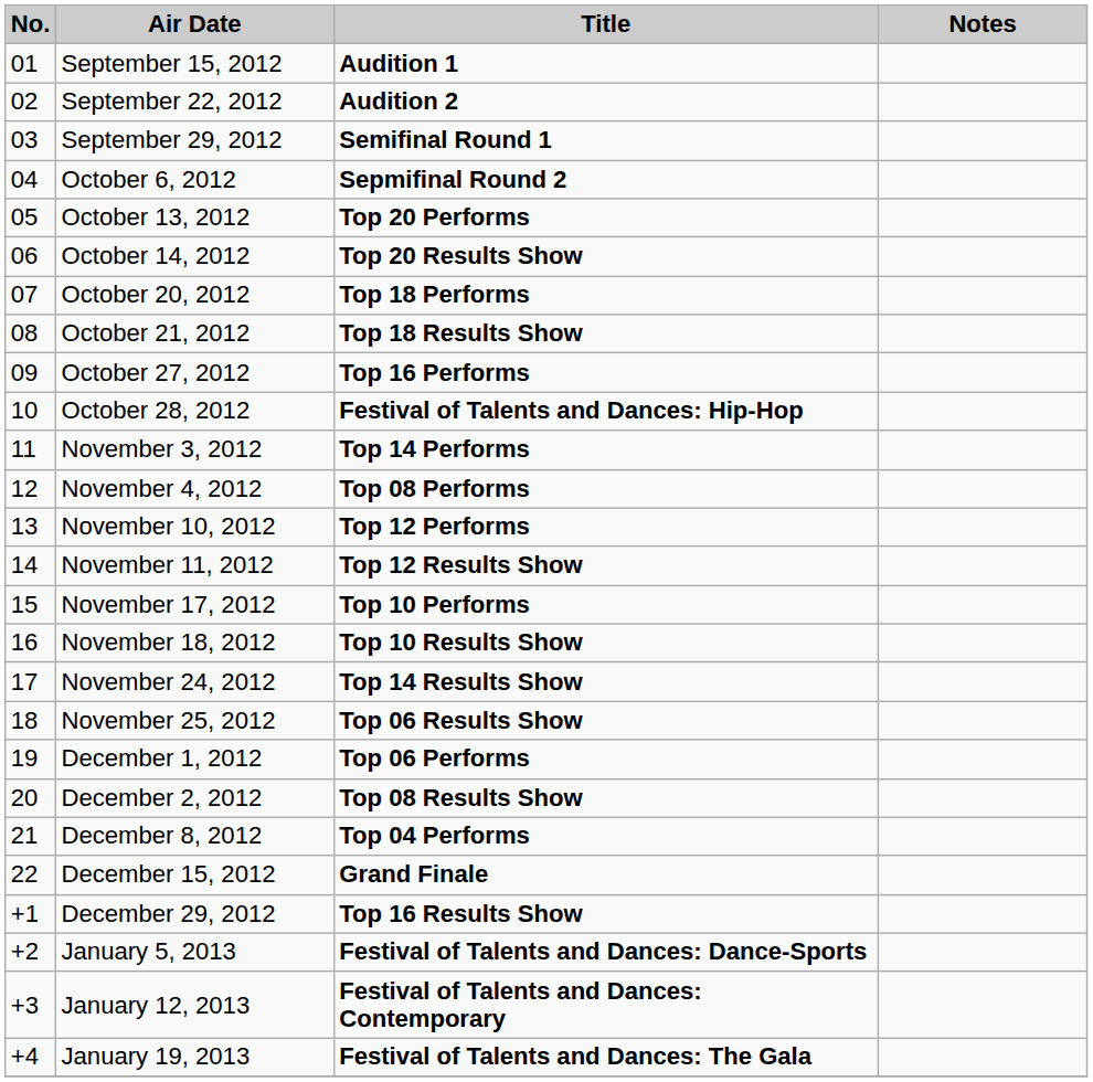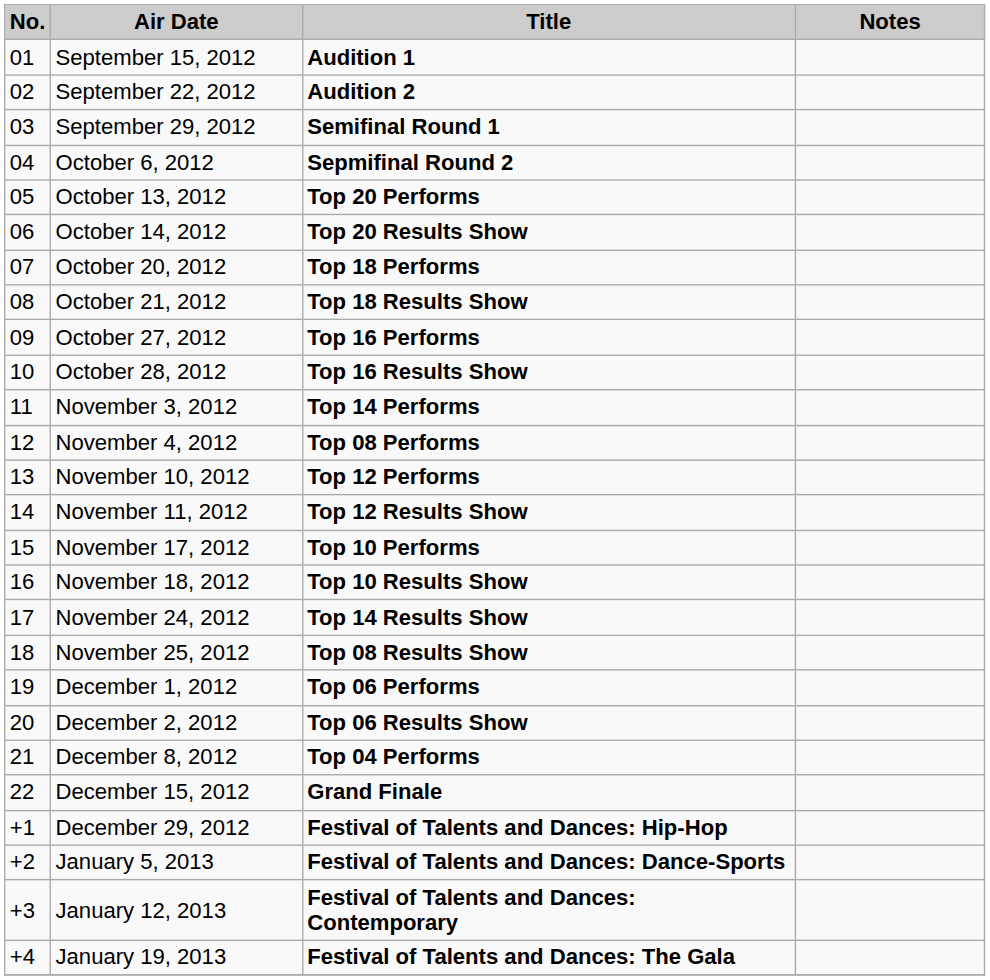 <table class="wikitable" border="1">
 <tr>
 <td bgcolor="#CCCCCC"   align="center" width="15"><strong>No.</strong></td>
 <td bgcolor="#CCCCCC" align="center" width="175"><strong>Air Date</strong></td>
 <td bgcolor="#CCCCCC" align="center" width="350"><strong>Title</strong></td>
 <td bgcolor="#CCCCCC" align="center" width="130"><strong>Notes</strong></td>
 </tr>
 <tr>
 <td>01</td>
 <td>September 15, 2012</td>
 <td><strong>Audition 1</strong></td>
 <td></td>
 </tr>
 <tr>
 <td>02</td>
 <td>September 22, 2012</td>
 <td><strong>Audition 2</strong></td>
 <td></td>
 </tr>
 <tr>
 <td>03</td>
 <td>September 29, 2012</td>
 <td><strong>Semifinal Round 1</strong></td>
 <td></td>
 </tr>
 <tr>
 <td>04</td>
 <td>October 6, 2012</td>
 <td><strong>Sepmifinal Round 2</strong></td>
 <td></td>
 </tr>
 <tr>
 <td>05</td>
 <td>October 13, 2012</td>
 <td><strong>Top 20 Performs</strong></td>
 <td></td>
 </tr>
 <tr>
 <td>06</td>
 <td>October 14, 2012</td>
 <td><strong>Top 20 Results Show</strong></td>
 <td></td>
 </tr>
 <tr>
 <td>07</td>
 <td>October 20, 2012</td>
 <td><strong>Top 18 Performs</strong></td>
 <td></td>
 </tr>
 <tr>
 <td>08</td>
 <td>October 21, 2012</td>
 <td><strong>Top 18 Results Show</strong></td>
 <td></td>
 </tr>
 <tr>
 <td>09</td>
 <td>October 27, 2012</td>
 <td><strong>Top 16 Performs</strong></td>
 <td></td>
 </tr>
 <tr>
 <td>10</td>
 <td>October 28, 2012</td>
-<td><strong>Festival of Talents and Dances: Hip-Hop</strong></td>
+<td><strong>Top 16 Results Show</strong></td>
 <td></td>
 </tr>
 <tr>
 <td>11</td>
 <td>November 3, 2012</td>
 <td><strong>Top 14 Performs</strong></td>
 <td></td>
 </tr>
 <tr>
 <td>12</td>
 <td>November 4, 2012</td>
 <td><strong>Top 08 Performs</strong></td>
 <td></td>
 </tr>
 <tr>
 <td>13</td>
 <td>November 10, 2012</td>
 <td><strong>Top 12 Performs</strong></td>
 <td></td>
 </tr>
 <tr>
 <td>14</td>
 <td>November 11, 2012</td>
 <td><strong>Top 12 Results Show</strong></td>
 <td></td>
 </tr>
 <tr>
 <td>15</td>
 <td>November 17, 2012</td>
 <td><strong>Top 10 Performs</strong></td>
 <td></td>
 </tr>
 <tr>
 <td>16</td>
 <td>November 18, 2012</td>
 <td><strong>Top 10 Results Show</strong></td>
 <td></td>
 </tr>
 <tr>
 <td>17</td>
 <td>November 24, 2012</td>
 <td><strong>Top 14 Results Show</strong></td>
 <td></td>
 </tr>
 <tr>
 <td>18</td>
 <td>November 25, 2012</td>
-<td><strong>Top 06 Results Show</strong></td>
+<td><strong>Top 08 Results Show</strong></td>
 <td></td>
 </tr>
 <tr>
 <td>19</td>
 <td>December 1, 2012</td>
 <td><strong>Top 06 Performs</strong></td>
 <td></td>
 </tr>
 <tr>
 <td>20</td>
 <td>December 2, 2012</td>
-<td><strong>Top 08 Results Show</strong></td>
+<td><strong>Top 06 Results Show</strong></td>
 <td></td>
 </tr>
 <tr>
 <td>21</td>
 <td>December 8, 2012</td>
 <td><strong>Top 04 Performs</strong></td>
 <td></td>
 </tr>
 <tr>
 <td>22</td>
 <td>December 15, 2012</td>
 <td><strong>Grand Finale</strong></td>
 <td></td>
 </tr>
 <tr>
 <td>+1</td>
 <td>December 29, 2012</td>
-<td><strong>Top 16 Results Show</strong></td>
+<td><strong>Festival of Talents and Dances: Hip-Hop</strong></td>
 <td></td>
 </tr>
 <tr>
 <td>+2</td>
 <td>January 5, 2013</td>
 <td><strong>Festival of Talents and Dances: Dance-Sports</strong></td>
 <td></td>
 </tr>
 <tr>
 <td>+3</td>
 <td>January 12, 2013</td>
 <td><strong>Festival of Talents and Dances: Contemporary</strong></td>
 <td></td>
 </tr>
 <tr>
 <td>+4</td>
 <td>January 19, 2013</td>
 <td><strong>Festival of Talents and Dances: The Gala</strong></td>
 <td></td>
 </tr>
 <tr>
 </tr>
 </table>
